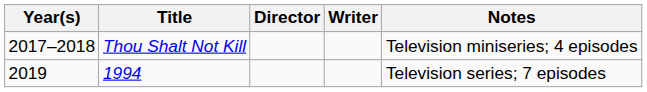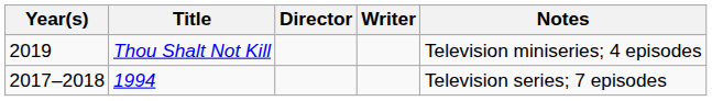 <table class="wikitable sortable">
 <tr>
 <th>Year(s)</th>
 <th>Title</th>
 <th>Director</th>
 <th>Writer</th>
 <th class="unsortable">Notes</th>
 </tr>
 <tr>
-<td>2017–2018</td>
+<td>2019</td>
 <td><em><a href='#'>Thou Shalt Not Kill</a></em></td>
 <td></td>
 <td></td>
 <td>Television miniseries; 4 episodes</td>
 </tr>
 <tr>
-<td>2019</td>
+<td>2017–2018</td>
 <td><em><a href='#'>1994</a></em></td>
 <td></td>
 <td></td>
 <td>Television series; 7 episodes</td>
 </tr>
 </table>
